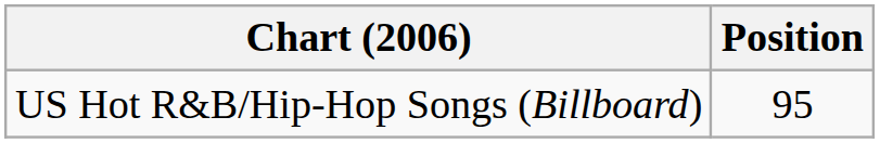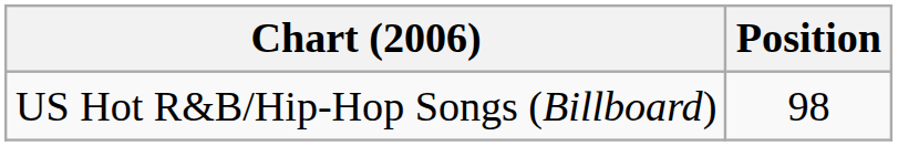 <table class="wikitable">
 <tr>
 <th>Chart (2006)</th>
 <th>Position</th>
 </tr>
 <tr>
 <td>US Hot R&B/Hip-Hop Songs (<em>Billboard</em>)</td>
-<td align="center">95</td>
+<td align="center">98</td>
 </tr>
 </table>
